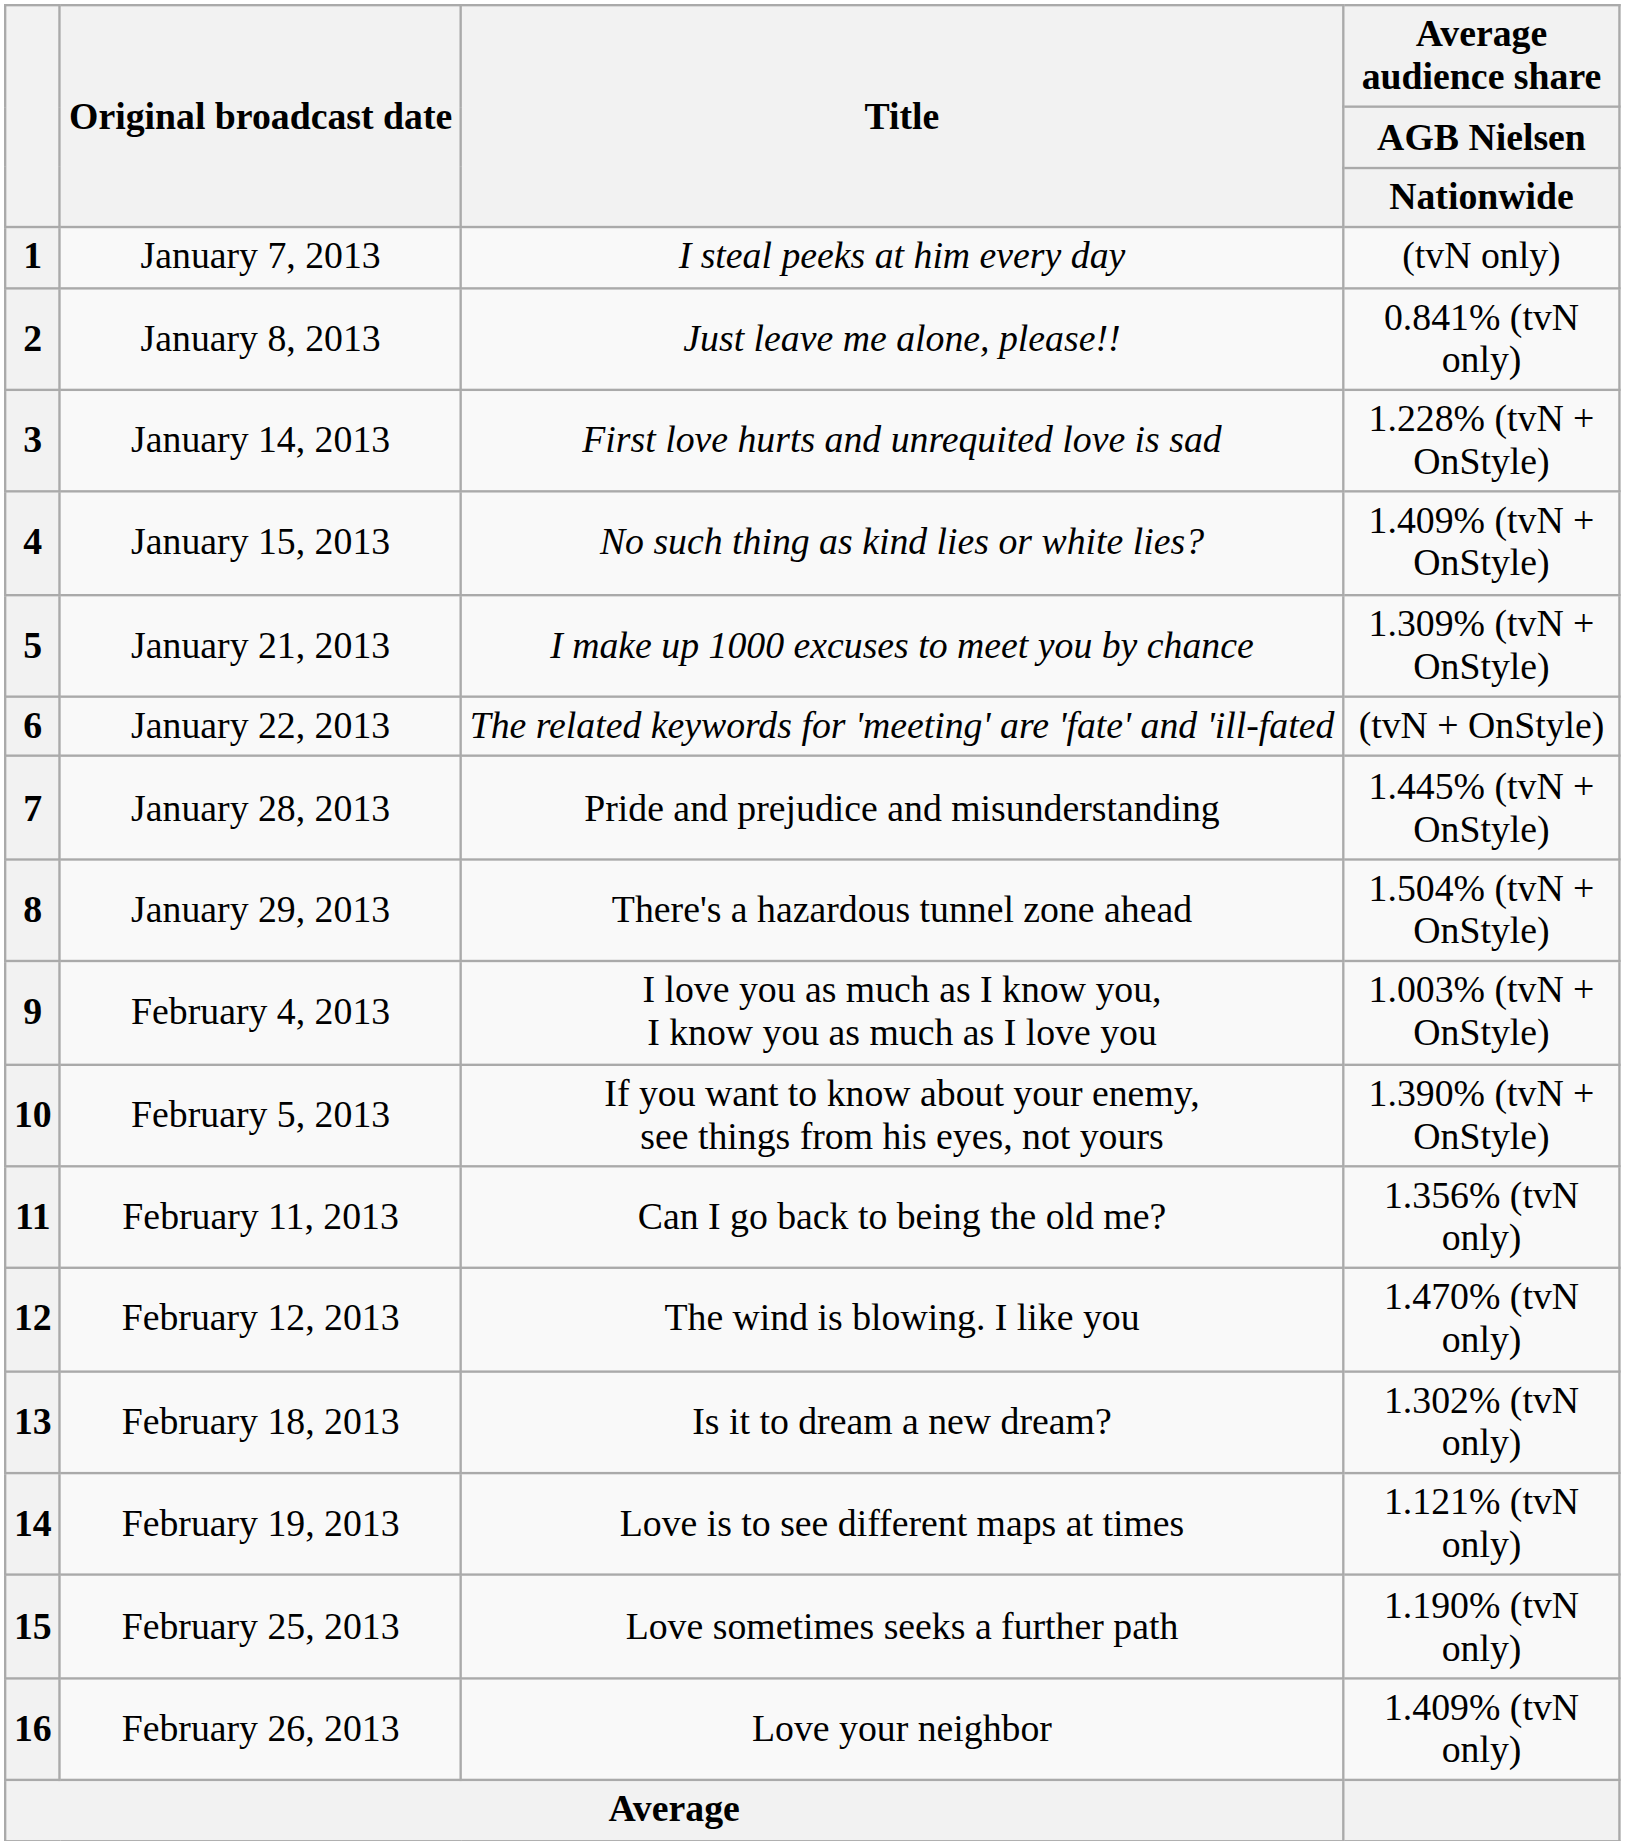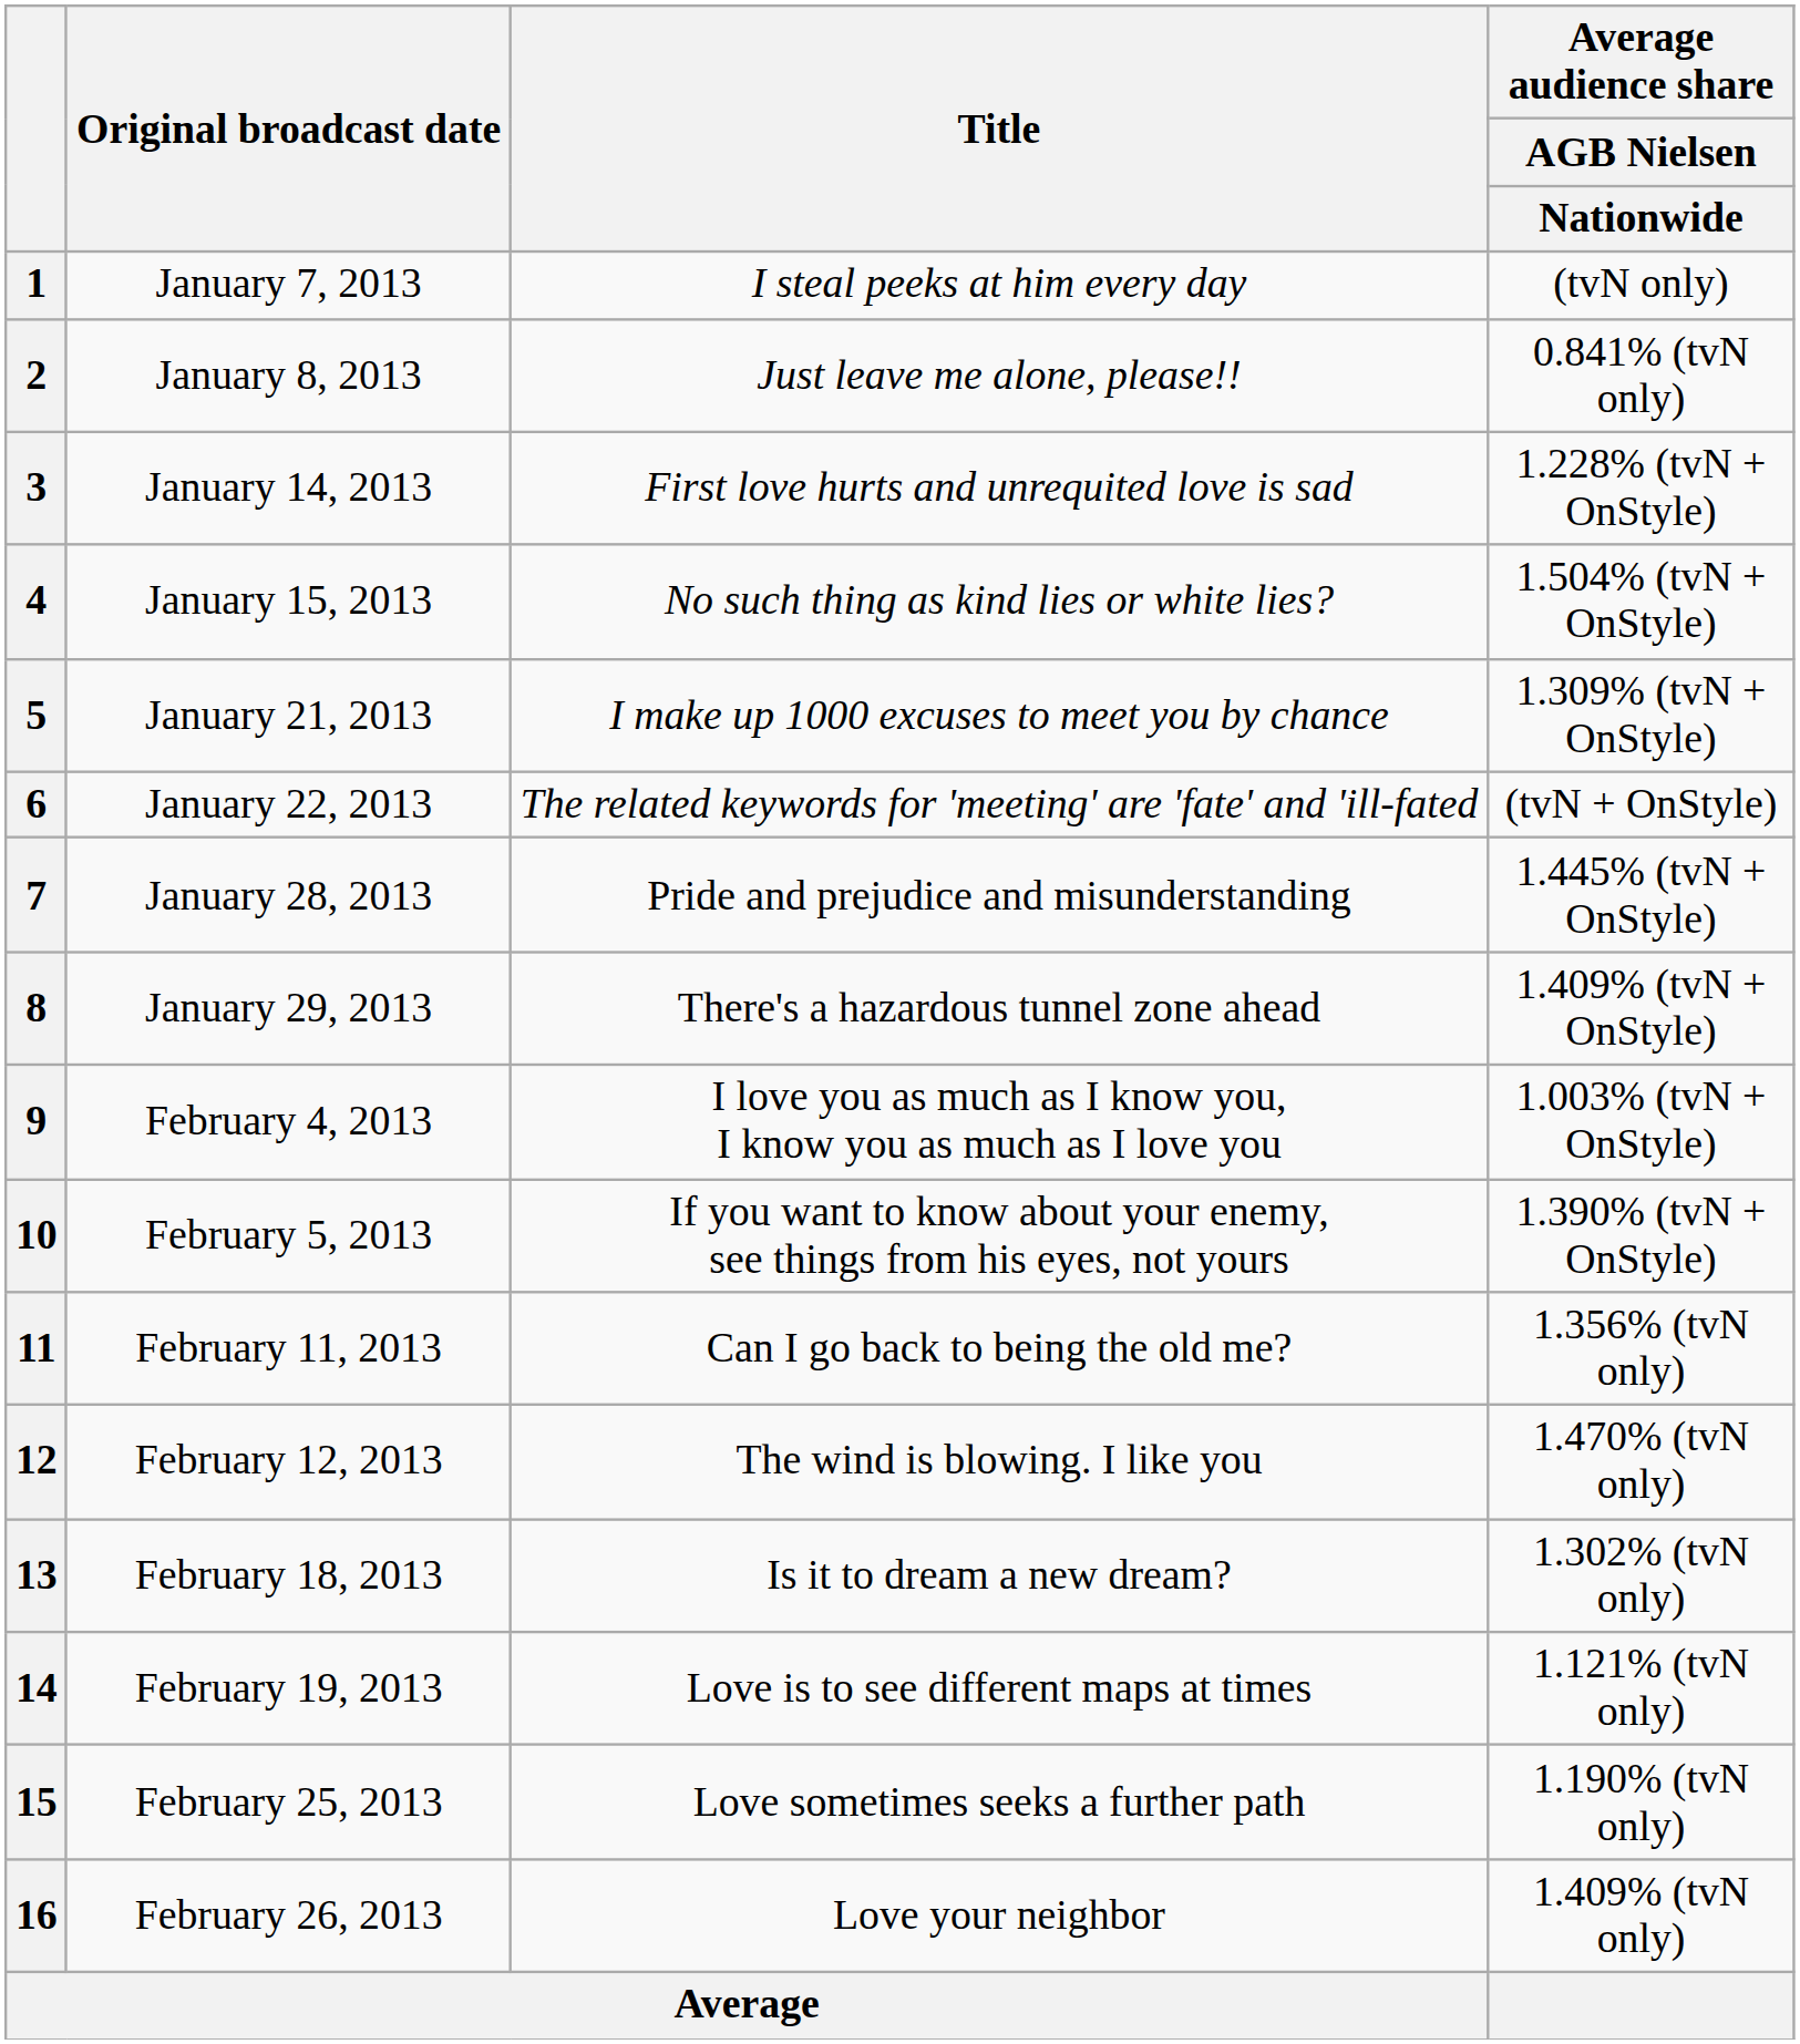 <table class=wikitable style="text-align:center">
 <tr>
 <th rowspan="3"></th>
 <th rowspan="3">Original broadcast date</th>
 <th rowspan="3">Title</th>
 <th width="110">Average audience share</th>
 </tr>
 <tr>
 <th>AGB Nielsen</th>
 </tr>
 <tr>
 <th>Nationwide</th>
 </tr>
 <tr>
 <th>1</th>
 <td>January 7, 2013</td>
 <td><em>I steal peeks at him every day</em></td>
 <td> (tvN only)</td>
 </tr>
 <tr>
 <th>2</th>
 <td>January 8, 2013</td>
 <td><em>Just leave me alone, please!!</em></td>
 <td>0.841% (tvN only)</td>
 </tr>
 <tr>
 <th>3</th>
 <td>January 14, 2013</td>
 <td><em>First love hurts and unrequited love is sad</em></td>
 <td>1.228% (tvN + OnStyle)</td>
 </tr>
 <tr>
 <th>4</th>
 <td>January 15, 2013</td>
 <td><em>No such thing as kind lies or white lies?</em></td>
-<td>1.409% (tvN + OnStyle)</td>
+<td>1.504% (tvN + OnStyle)</td>
 </tr>
 <tr>
 <th>5</th>
 <td>January 21, 2013</td>
 <td><em>I make up 1000 excuses to meet you by chance</em></td>
 <td>1.309% (tvN + OnStyle)</td>
 </tr>
 <tr>
 <th>6</th>
 <td>January 22, 2013</td>
 <td><em>The related keywords for 'meeting' are 'fate' and 'ill-fated<strong></td>
 <td> (tvN + OnStyle)</td>
 </tr>
 <tr>
 <th>7</th>
 <td>January 28, 2013</td>
 <td></em>Pride and prejudice and misunderstanding<em></td>
 <td>1.445% (tvN + OnStyle)</td>
 </tr>
 <tr>
 <th>8</th>
 <td>January 29, 2013</td>
 <td></em>There's a hazardous tunnel zone ahead<em></td>
-<td>1.504% (tvN + OnStyle)</td>
+<td>1.409% (tvN + OnStyle)</td>
 </tr>
 <tr>
 <th>9</th>
 <td>February 4, 2013</td>
 <td></em>I love you as much as I know you, <br> I know you as much as I love you<em></td>
 <td>1.003% (tvN + OnStyle)</td>
 </tr>
 <tr>
 <th>10</th>
 <td>February 5, 2013</td>
 <td></em>If you want to know about your enemy, <br> see things from his eyes, not yours<em></td>
 <td>1.390% (tvN + OnStyle)</td>
 </tr>
 <tr>
 <th>11</th>
 <td>February 11, 2013</td>
 <td></em>Can I go back to being the old me?<em></td>
 <td>1.356% (tvN only)</td>
 </tr>
 <tr>
 <th>12</th>
 <td>February 12, 2013</td>
 <td></em>The wind is blowing. I like you<em></td>
 <td>1.470% (tvN only)</td>
 </tr>
 <tr>
 <th>13</th>
 <td>February 18, 2013</td>
 <td></em>Is it to dream a new dream?<em></td>
 <td>1.302% (tvN only)</td>
 </tr>
 <tr>
 <th>14</th>
 <td>February 19, 2013</td>
 <td></em>Love is to see different maps at times<em></td>
 <td>1.121% (tvN only)</td>
 </tr>
 <tr>
 <th>15</th>
 <td>February 25, 2013</td>
 <td></em>Love sometimes seeks a further path<em></td>
 <td>1.190% (tvN only)</td>
 </tr>
 <tr>
 <th>16</th>
 <td>February 26, 2013</td>
 <td></em>Love your neighbor<em></td>
 <td>1.409% (tvN only)</td>
 </tr>
 <tr>
 <th colspan="3">Average</th>
 <th></th>
 </tr>
 </table>
